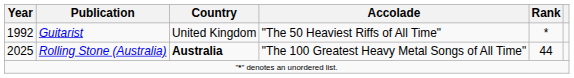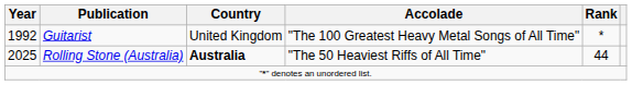 <table class="wikitable sortable" style="margin:0em 1em 1em 0pt">
 <tr>
 <th>Year</th>
 <th>Publication</th>
 <th>Country</th>
 <th>Accolade</th>
 <th>Rank</th>
 <th class=unsortable></th>
 </tr>
 <tr>
 <td align=center>1992</td>
 <td><em><a href='#'>Guitarist</a></em></td>
 <td>United Kingdom</td>
-<td>"The 50 Heaviest Riffs of All Time"</td>
+<td>"The 100 Greatest Heavy Metal Songs of All Time"</td>
 <td align=center>*</td>
 <td></td>
 </tr>
 <tr>
 <td align=center>2025</td>
 <td><em><a href='#'>Rolling Stone (Australia)</a></em></td>
 <td><strong>Australia</strong></td>
-<td>"The 100 Greatest Heavy Metal Songs of All Time"</td>
+<td>"The 50 Heaviest Riffs of All Time"</td>
 <td align=center>44</td>
 <td></td>
 </tr>
 <tr class="sortbottom">
 <td colspan=6 style=font-size:8pt; align=center>"<strong>*</strong>" denotes an unordered list.</td>
 </tr>
 </table>
